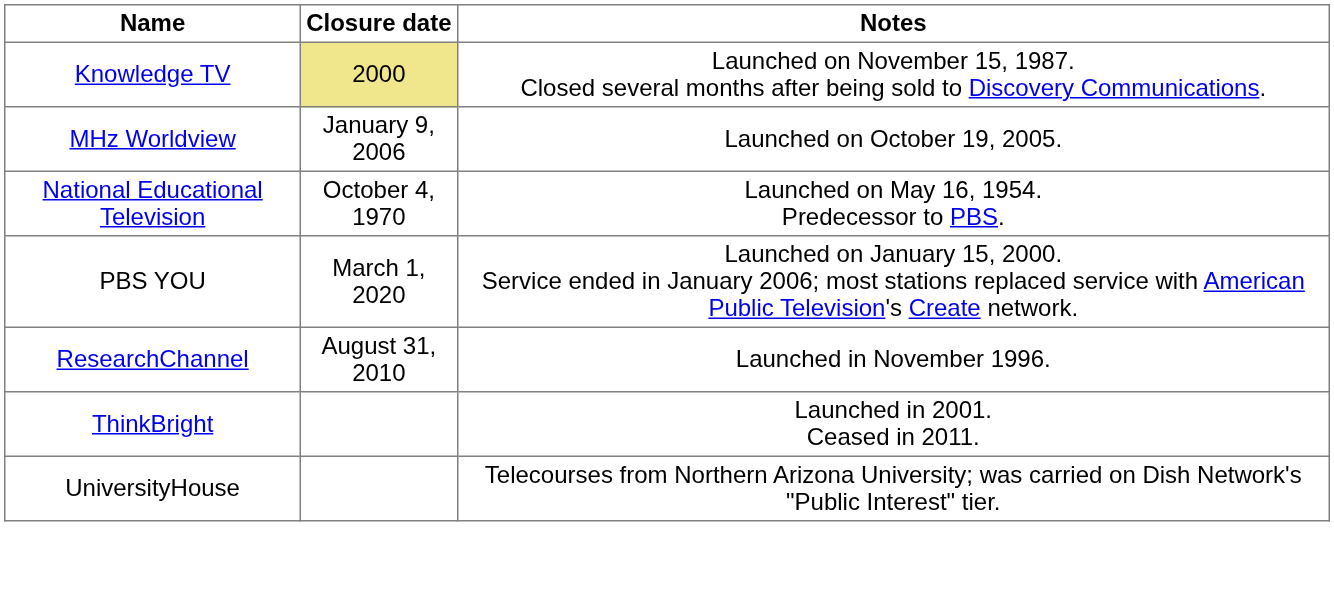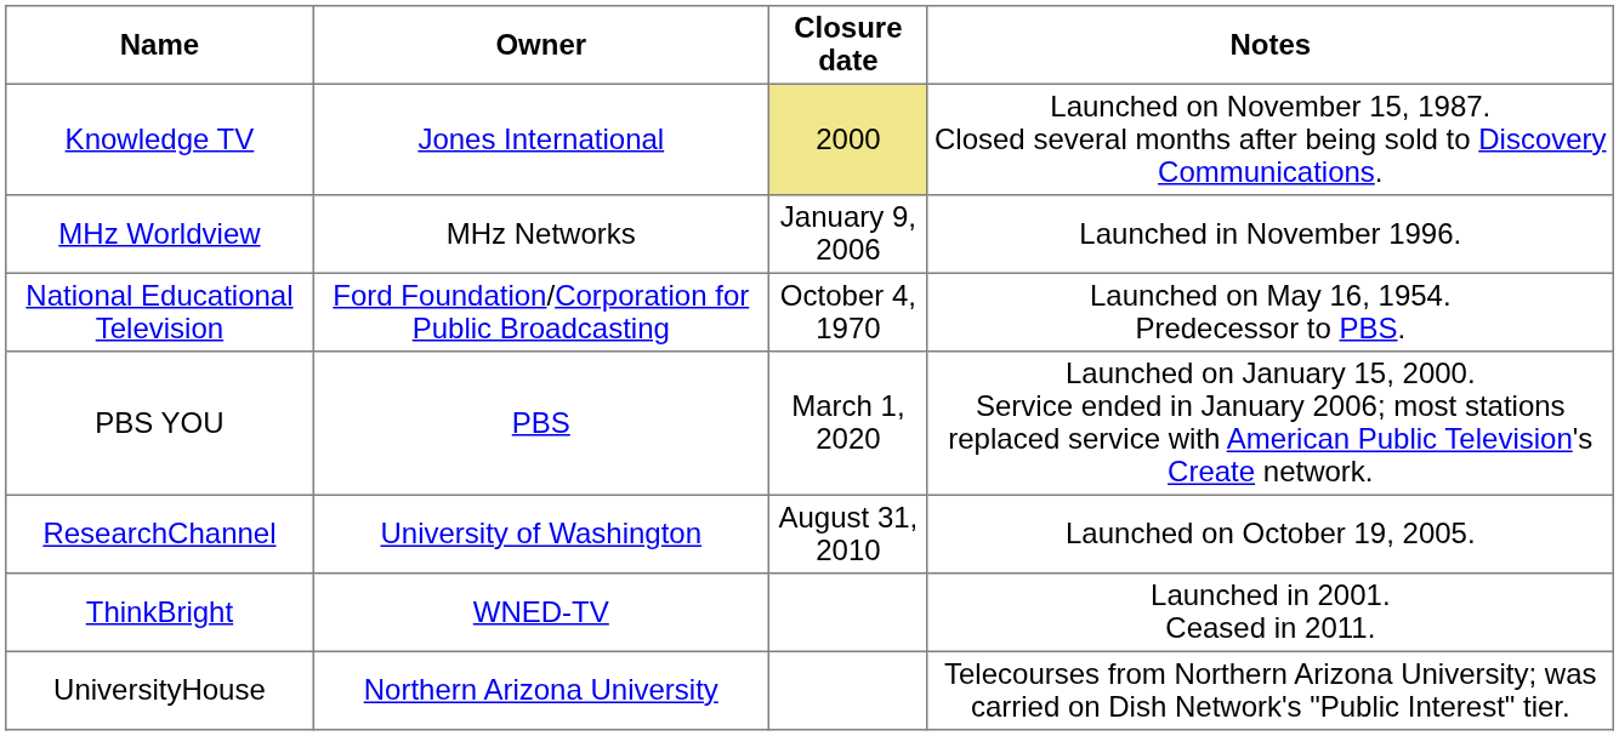 <table class="toccolours sortable" style="border-collapse: collapse; text-align: center" width="100%" border="1" cellpadding="3">
 <tr>
 <th>Name</th>
+<th>Owner</th>
 <th>Closure date</th>
 <th>Notes</th>
 </tr>
 <tr>
 <td><a href='#'>Knowledge TV</a></td>
+<td><a href='#'>Jones International</a></td>
 <td style="background: khaki;">2000</td>
 <td>Launched on November 15, 1987.<br>Closed several months after being sold to <a href='#'>Discovery Communications</a>.</td>
 </tr>
 <tr>
 <td><a href='#'>MHz Worldview</a></td>
+<td>MHz Networks</td>
 <td>January 9, 2006</td>
-<td>Launched on October 19, 2005.</td>
+<td>Launched in November 1996.</td>
 </tr>
 <tr>
 <td><a href='#'>National Educational Television</a></td>
+<td><a href='#'>Ford Foundation</a>/<a href='#'>Corporation for Public Broadcasting</a></td>
 <td>October 4, 1970</td>
 <td>Launched on May 16, 1954.<br>Predecessor to <a href='#'>PBS</a>.</td>
 </tr>
 <tr>
 <td>PBS YOU</td>
+<td><a href='#'>PBS</a></td>
 <td>March 1, 2020</td>
 <td>Launched on January 15, 2000.<br>Service ended in January 2006; most stations replaced service with <a href='#'>American Public Television</a>'s <a href='#'>Create</a> network.</td>
 </tr>
 <tr>
 <td><a href='#'>ResearchChannel</a></td>
+<td><a href='#'>University of Washington</a></td>
 <td>August 31, 2010</td>
-<td>Launched in November 1996.</td>
+<td>Launched on October 19, 2005.</td>
 </tr>
 <tr>
 <td><a href='#'>ThinkBright</a></td>
+<td><a href='#'>WNED-TV</a></td>
 <td></td>
 <td>Launched in 2001.<br>Ceased in 2011.</td>
 </tr>
 <tr>
 <td>UniversityHouse</td>
+<td><a href='#'>Northern Arizona University</a></td>
 <td></td>
 <td>Telecourses from Northern Arizona University; was carried on Dish Network's "Public Interest" tier.</td>
 </tr>
 </table>
